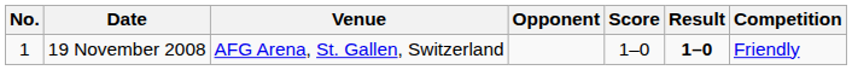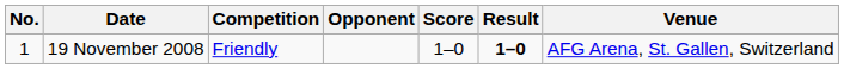 <table class="wikitable sortable">
 <tr>
 <th scope="col">No.</th>
 <th scope="col">Date</th>
-<th scope="col">Venue</th>
+<th scope="col">Competition</th>
 <th scope="col">Opponent</th>
 <th scope="col">Score</th>
 <th scope="col">Result</th>
-<th scope="col">Competition</th>
+<th scope="col">Venue</th>
 </tr>
 <tr>
 <td align="center">1</td>
 <td>19 November 2008</td>
-<td><a href='#'>AFG Arena</a>, <a href='#'>St. Gallen</a>, Switzerland</td>
+<td><a href='#'>Friendly</a></td>
 <td></td>
 <td align="center">1–0</td>
 <td align="center"><strong>1–0</strong></td>
-<td><a href='#'>Friendly</a></td>
+<td><a href='#'>AFG Arena</a>, <a href='#'>St. Gallen</a>, Switzerland</td>
 </tr>
 </table>
